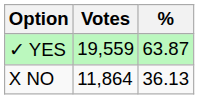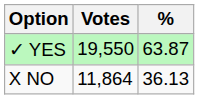 <table class="wikitable">
 <tr>
 <th>Option</th>
 <th>Votes</th>
 <th>%</th>
 </tr>
 <tr>
 <td style=background:#bbf8be>✓ YES</td>
-<td style=background:#bbf8be>19,559</td>
+<td style=background:#bbf8be>19,550</td>
 <td style=background:#bbf8be>63.87</td>
 </tr>
 <tr>
 <td>X NO</td>
 <td>11,864</td>
 <td>36.13</td>
 </tr>
 </table>
